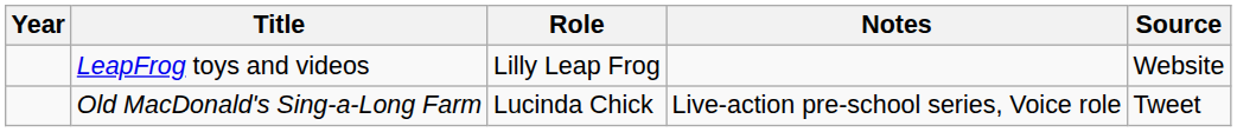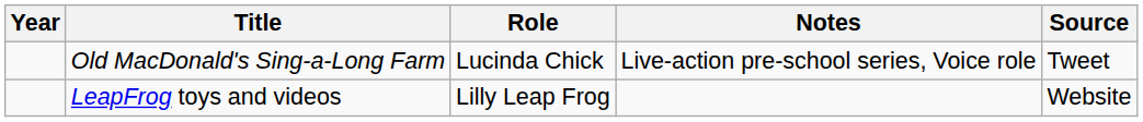 <table class="wikitable sortable plainrowheaders">
 <tr>
 <th>Year</th>
 <th>Title</th>
 <th>Role</th>
 <th class="unsortable">Notes</th>
 <th class="unsortable">Source</th>
 </tr>
 <tr>
 <td></td>
+<td><em>Old MacDonald's Sing-a-Long Farm</em></td>
+<td>Lucinda Chick</td>
+<td>Live-action pre-school series, Voice role</td>
+<td>Tweet</td>
+</tr>
+<tr>
+<td></td>
 <td><em><a href='#'>LeapFrog</a></em> toys and videos</td>
 <td>Lilly Leap Frog</td>
 <td></td>
 <td>Website</td>
 </tr>
-<tr>
-<td></td>
-<td><em>Old MacDonald's Sing-a-Long Farm</em></td>
-<td>Lucinda Chick</td>
-<td>Live-action pre-school series, Voice role</td>
-<td>Tweet</td>
-</tr>
 </table>
